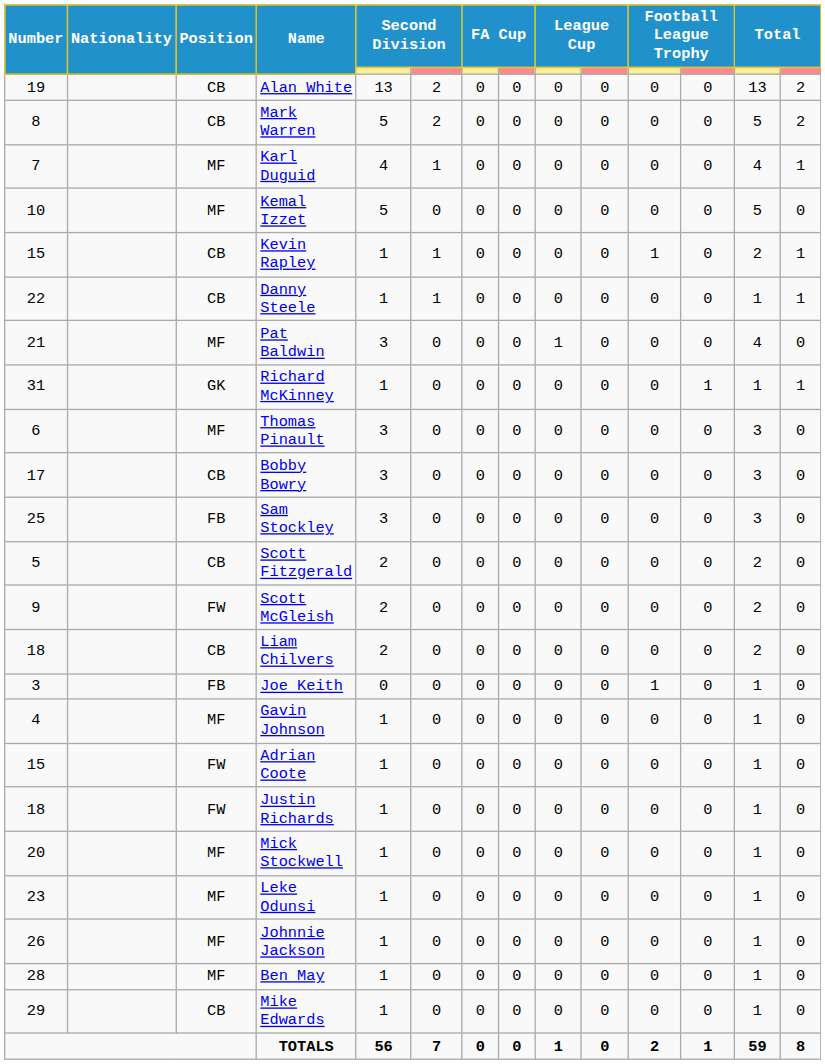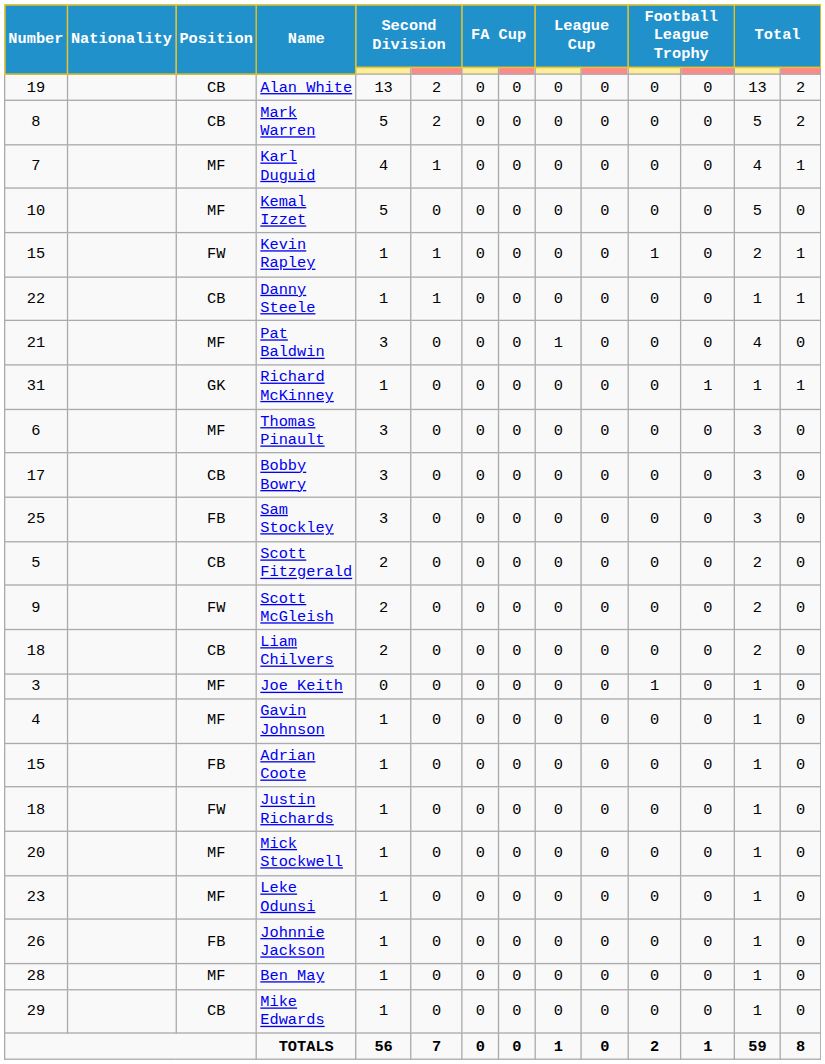 <table class="wikitable" style="text-align:center; font-size:90%; width:100%;">
 <tr>
 <th rowspan="2" style="background:#2191CC; color:white; border:1px solid #F7C408; text-align:center;">Number</th>
 <th rowspan="2" style="background:#2191CC; color:white; border:1px solid #F7C408; text-align:center;">Nationality</th>
 <th rowspan="2" style="background:#2191CC; color:white; border:1px solid #F7C408; text-align:center;">Position</th>
 <th rowspan="2" style="background:#2191CC; color:white; border:1px solid #F7C408; text-align:center;">Name</th>
 <th colspan="2" style="background:#2191CC; color:white; border:1px solid #F7C408; text-align:center;">Second Division</th>
 <th colspan="2" style="background:#2191CC; color:white; border:1px solid #F7C408; text-align:center;">FA Cup</th>
 <th colspan="2" style="background:#2191CC; color:white; border:1px solid #F7C408; text-align:center;">League Cup</th>
 <th colspan="2" style="background:#2191CC; color:white; border:1px solid #F7C408; text-align:center;">Football League Trophy</th>
 <th colspan="2" style="background:#2191CC; color:white; border:1px solid #F7C408; text-align:center;">Total</th>
 </tr>
 <tr>
 <th width=60 style="background: #FFEE99"></th>
 <th width=60 style="background: #FF8888"></th>
 <th width=60 style="background: #FFEE99"></th>
 <th width=60 style="background: #FF8888"></th>
 <th width=60 style="background: #FFEE99"></th>
 <th width=60 style="background: #FF8888"></th>
 <th width=60 style="background: #FFEE99"></th>
 <th width=60 style="background: #FF8888"></th>
 <th width=60 style="background: #FFEE99"></th>
 <th width=60 style="background: #FF8888"></th>
 </tr>
 <tr>
 <td>19</td>
 <td></td>
 <td>CB</td>
 <td align="left"><a href='#'>Alan White</a></td>
 <td>13</td>
 <td>2</td>
 <td>0</td>
 <td>0</td>
 <td>0</td>
 <td>0</td>
 <td>0</td>
 <td>0</td>
 <td>13</td>
 <td>2</td>
 </tr>
 <tr>
 <td>8</td>
 <td></td>
 <td>CB</td>
 <td align="left"><a href='#'>Mark Warren</a></td>
 <td>5</td>
 <td>2</td>
 <td>0</td>
 <td>0</td>
 <td>0</td>
 <td>0</td>
 <td>0</td>
 <td>0</td>
 <td>5</td>
 <td>2</td>
 </tr>
 <tr>
 <td>7</td>
 <td></td>
 <td>MF</td>
 <td align="left"><a href='#'>Karl Duguid</a></td>
 <td>4</td>
 <td>1</td>
 <td>0</td>
 <td>0</td>
 <td>0</td>
 <td>0</td>
 <td>0</td>
 <td>0</td>
 <td>4</td>
 <td>1</td>
 </tr>
 <tr>
 <td>10</td>
 <td></td>
 <td>MF</td>
 <td align="left"><a href='#'>Kemal Izzet</a></td>
 <td>5</td>
 <td>0</td>
 <td>0</td>
 <td>0</td>
 <td>0</td>
 <td>0</td>
 <td>0</td>
 <td>0</td>
 <td>5</td>
 <td>0</td>
 </tr>
 <tr>
 <td>15</td>
 <td></td>
-<td>CB</td>
+<td>FW</td>
 <td align="left"><a href='#'>Kevin Rapley</a></td>
 <td>1</td>
 <td>1</td>
 <td>0</td>
 <td>0</td>
 <td>0</td>
 <td>0</td>
 <td>1</td>
 <td>0</td>
 <td>2</td>
 <td>1</td>
 </tr>
 <tr>
 <td>22</td>
 <td></td>
 <td>CB</td>
 <td align="left"><a href='#'>Danny Steele</a></td>
 <td>1</td>
 <td>1</td>
 <td>0</td>
 <td>0</td>
 <td>0</td>
 <td>0</td>
 <td>0</td>
 <td>0</td>
 <td>1</td>
 <td>1</td>
 </tr>
 <tr>
 <td>21</td>
 <td></td>
 <td>MF</td>
 <td align="left"><a href='#'>Pat Baldwin</a></td>
 <td>3</td>
 <td>0</td>
 <td>0</td>
 <td>0</td>
 <td>1</td>
 <td>0</td>
 <td>0</td>
 <td>0</td>
 <td>4</td>
 <td>0</td>
 </tr>
 <tr>
 <td>31</td>
 <td></td>
 <td>GK</td>
 <td align="left"><a href='#'>Richard McKinney</a></td>
 <td>1</td>
 <td>0</td>
 <td>0</td>
 <td>0</td>
 <td>0</td>
 <td>0</td>
 <td>0</td>
 <td>1</td>
 <td>1</td>
 <td>1</td>
 </tr>
 <tr>
 <td>6</td>
 <td></td>
 <td>MF</td>
 <td align="left"><a href='#'>Thomas Pinault</a></td>
 <td>3</td>
 <td>0</td>
 <td>0</td>
 <td>0</td>
 <td>0</td>
 <td>0</td>
 <td>0</td>
 <td>0</td>
 <td>3</td>
 <td>0</td>
 </tr>
 <tr>
 <td>17</td>
 <td></td>
 <td>CB</td>
 <td align="left"><a href='#'>Bobby Bowry</a></td>
 <td>3</td>
 <td>0</td>
 <td>0</td>
 <td>0</td>
 <td>0</td>
 <td>0</td>
 <td>0</td>
 <td>0</td>
 <td>3</td>
 <td>0</td>
 </tr>
 <tr>
 <td>25</td>
 <td></td>
 <td>FB</td>
 <td align="left"><a href='#'>Sam Stockley</a></td>
 <td>3</td>
 <td>0</td>
 <td>0</td>
 <td>0</td>
 <td>0</td>
 <td>0</td>
 <td>0</td>
 <td>0</td>
 <td>3</td>
 <td>0</td>
 </tr>
 <tr>
 <td>5</td>
 <td></td>
 <td>CB</td>
 <td align="left"><a href='#'>Scott Fitzgerald</a></td>
 <td>2</td>
 <td>0</td>
 <td>0</td>
 <td>0</td>
 <td>0</td>
 <td>0</td>
 <td>0</td>
 <td>0</td>
 <td>2</td>
 <td>0</td>
 </tr>
 <tr>
 <td>9</td>
 <td></td>
 <td>FW</td>
 <td align="left"><a href='#'>Scott McGleish</a></td>
 <td>2</td>
 <td>0</td>
 <td>0</td>
 <td>0</td>
 <td>0</td>
 <td>0</td>
 <td>0</td>
 <td>0</td>
 <td>2</td>
 <td>0</td>
 </tr>
 <tr>
 <td>18</td>
 <td></td>
 <td>CB</td>
 <td align="left"><a href='#'>Liam Chilvers</a></td>
 <td>2</td>
 <td>0</td>
 <td>0</td>
 <td>0</td>
 <td>0</td>
 <td>0</td>
 <td>0</td>
 <td>0</td>
 <td>2</td>
 <td>0</td>
 </tr>
 <tr>
 <td>3</td>
 <td></td>
-<td>FB</td>
+<td>MF</td>
 <td align="left"><a href='#'>Joe Keith</a></td>
 <td>0</td>
 <td>0</td>
 <td>0</td>
 <td>0</td>
 <td>0</td>
 <td>0</td>
 <td>1</td>
 <td>0</td>
 <td>1</td>
 <td>0</td>
 </tr>
 <tr>
 <td>4</td>
 <td></td>
 <td>MF</td>
 <td align="left"><a href='#'>Gavin Johnson</a></td>
 <td>1</td>
 <td>0</td>
 <td>0</td>
 <td>0</td>
 <td>0</td>
 <td>0</td>
 <td>0</td>
 <td>0</td>
 <td>1</td>
 <td>0</td>
 </tr>
 <tr>
 <td>15</td>
 <td></td>
-<td>FW</td>
+<td>FB</td>
 <td align="left"><a href='#'>Adrian Coote</a></td>
 <td>1</td>
 <td>0</td>
 <td>0</td>
 <td>0</td>
 <td>0</td>
 <td>0</td>
 <td>0</td>
 <td>0</td>
 <td>1</td>
 <td>0</td>
 </tr>
 <tr>
 <td>18</td>
 <td></td>
 <td>FW</td>
 <td align="left"><a href='#'>Justin Richards</a></td>
 <td>1</td>
 <td>0</td>
 <td>0</td>
 <td>0</td>
 <td>0</td>
 <td>0</td>
 <td>0</td>
 <td>0</td>
 <td>1</td>
 <td>0</td>
 </tr>
 <tr>
 <td>20</td>
 <td></td>
 <td>MF</td>
 <td align="left"><a href='#'>Mick Stockwell</a></td>
 <td>1</td>
 <td>0</td>
 <td>0</td>
 <td>0</td>
 <td>0</td>
 <td>0</td>
 <td>0</td>
 <td>0</td>
 <td>1</td>
 <td>0</td>
 </tr>
 <tr>
 <td>23</td>
 <td></td>
 <td>MF</td>
 <td align="left"><a href='#'>Leke Odunsi</a></td>
 <td>1</td>
 <td>0</td>
 <td>0</td>
 <td>0</td>
 <td>0</td>
 <td>0</td>
 <td>0</td>
 <td>0</td>
 <td>1</td>
 <td>0</td>
 </tr>
 <tr>
 <td>26</td>
 <td></td>
-<td>MF</td>
+<td>FB</td>
 <td align="left"><a href='#'>Johnnie Jackson</a></td>
 <td>1</td>
 <td>0</td>
 <td>0</td>
 <td>0</td>
 <td>0</td>
 <td>0</td>
 <td>0</td>
 <td>0</td>
 <td>1</td>
 <td>0</td>
 </tr>
 <tr>
 <td>28</td>
 <td></td>
 <td>MF</td>
 <td align="left"><a href='#'>Ben May</a></td>
 <td>1</td>
 <td>0</td>
 <td>0</td>
 <td>0</td>
 <td>0</td>
 <td>0</td>
 <td>0</td>
 <td>0</td>
 <td>1</td>
 <td>0</td>
 </tr>
 <tr>
 <td>29</td>
 <td></td>
 <td>CB</td>
 <td align="left"><a href='#'>Mike Edwards</a></td>
 <td>1</td>
 <td>0</td>
 <td>0</td>
 <td>0</td>
 <td>0</td>
 <td>0</td>
 <td>0</td>
 <td>0</td>
 <td>1</td>
 <td>0</td>
 </tr>
 <tr>
 <td colspan="3"></td>
 <td><strong>TOTALS</strong></td>
 <td><strong>56</strong></td>
 <td><strong>7</strong></td>
 <td><strong>0</strong></td>
 <td><strong>0</strong></td>
 <td><strong>1</strong></td>
 <td><strong>0</strong></td>
 <td><strong>2</strong></td>
 <td><strong>1</strong></td>
 <td><strong>59</strong></td>
 <td><strong>8</strong></td>
 </tr>
 </table>
